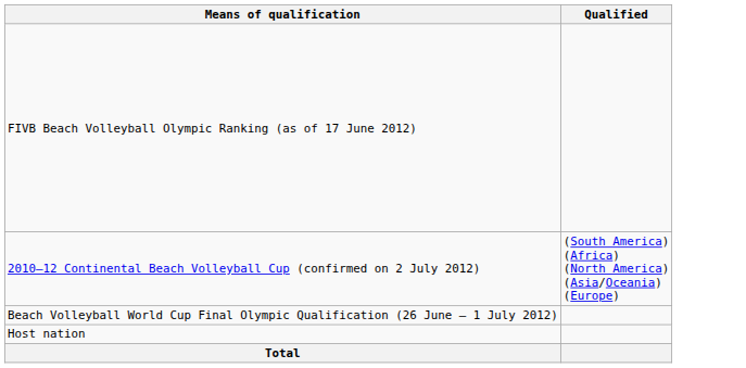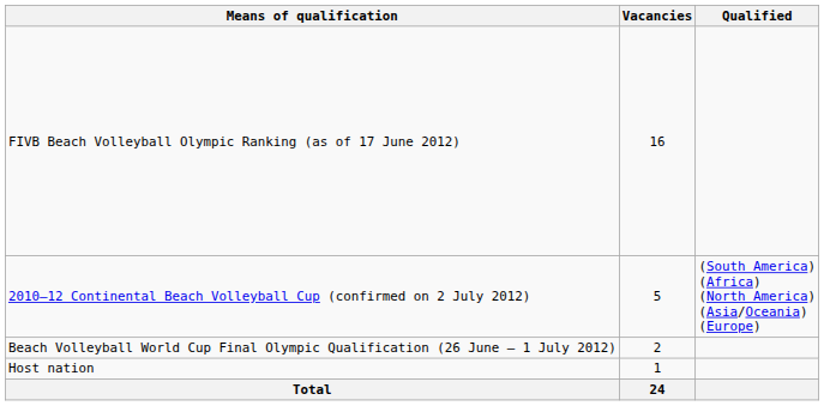 <table class="wikitable">
 <tr>
 <th>Means of qualification</th>
+<th>Vacancies</th>
 <th>Qualified</th>
 </tr>
 <tr>
 <td>FIVB Beach Volleyball Olympic Ranking (as of 17 June 2012)</td>
+<td align="center">16</td>
 <td><br><br><br><br><br><br><br><br><br><br><br><br><br><br><br></td>
 </tr>
 <tr>
 <td><a href='#'>2010–12 Continental Beach Volleyball Cup</a> (confirmed on 2 July 2012)</td>
+<td align="center">5</td>
 <td> (<a href='#'>South America</a>)<br> (<a href='#'>Africa</a>)<br> (<a href='#'>North America</a>)<br> (<a href='#'>Asia</a>/<a href='#'>Oceania</a>)<br> (<a href='#'>Europe</a>)</td>
 </tr>
 <tr>
 <td>Beach Volleyball World Cup Final Olympic Qualification (26 June – 1 July 2012)</td>
+<td align="center">2</td>
 <td><br></td>
 </tr>
 <tr>
 <td>Host nation</td>
+<td align="center">1</td>
 <td></td>
 </tr>
 <tr>
 <th>Total</th>
+<th><strong>24</strong></th>
 <th></th>
 </tr>
 </table>
